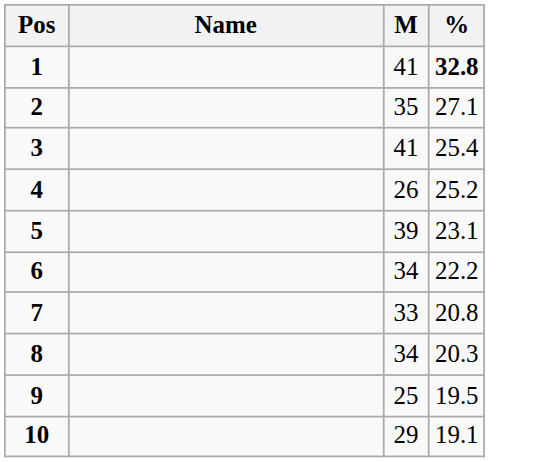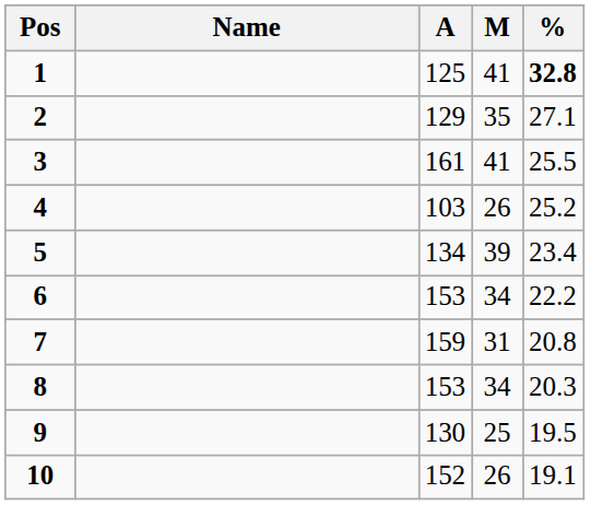 <table class="wikitable" style="text-align:center; font-size:90%;">
 <tr>
 <th width=30px>Pos</th>
 <th width=175px>Name</th>
+<th width=20px>A</th>
 <th width=20px>M</th>
 <th width=25px>%</th>
 </tr>
 <tr>
 <td><strong>1</strong></td>
 <td align=left><strong></strong></td>
+<td>125</td>
 <td>41</td>
 <td><strong>32.8</strong></td>
 </tr>
 <tr>
 <td><strong>2</strong></td>
 <td align=left></td>
+<td>129</td>
 <td>35</td>
 <td>27.1</td>
 </tr>
 <tr>
 <td><strong>3</strong></td>
 <td align=left></td>
+<td>161</td>
 <td>41</td>
-<td>25.4</td>
+<td>25.5</td>
 </tr>
 <tr>
 <td><strong>4</strong></td>
 <td align=left></td>
+<td>103</td>
 <td>26</td>
 <td>25.2</td>
 </tr>
 <tr>
 <td><strong>5</strong></td>
 <td align=left></td>
+<td>134</td>
 <td>39</td>
-<td>23.1</td>
+<td>23.4</td>
 </tr>
 <tr>
 <td><strong>6</strong></td>
 <td align=left></td>
+<td>153</td>
 <td>34</td>
 <td>22.2</td>
 </tr>
 <tr>
 <td><strong>7</strong></td>
 <td align=left></td>
-<td>33</td>
+<td>159</td>
+<td>31</td>
 <td>20.8</td>
 </tr>
 <tr>
 <td><strong>8</strong></td>
 <td align=left></td>
+<td>153</td>
 <td>34</td>
 <td>20.3</td>
 </tr>
 <tr>
 <td><strong>9</strong></td>
 <td align=left></td>
+<td>130</td>
 <td>25</td>
 <td>19.5</td>
 </tr>
 <tr>
 <td><strong>10</strong></td>
 <td align=left></td>
-<td>29</td>
+<td>152</td>
+<td>26</td>
 <td>19.1</td>
 </tr>
 </table>
